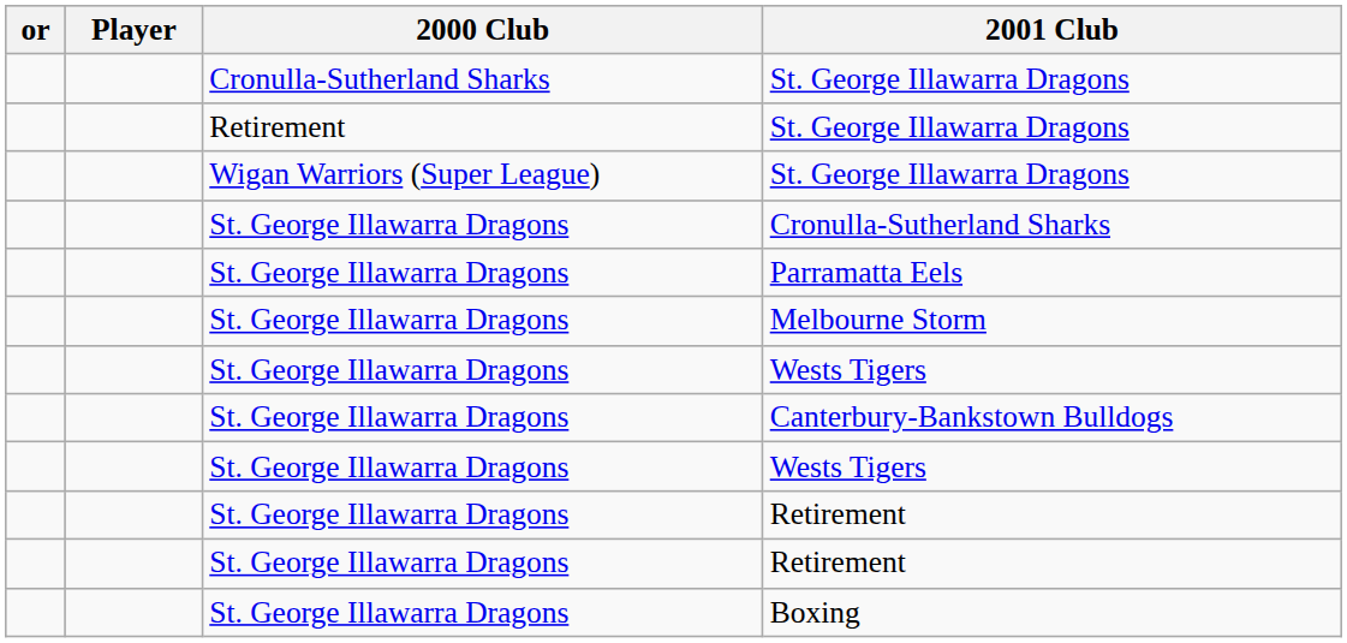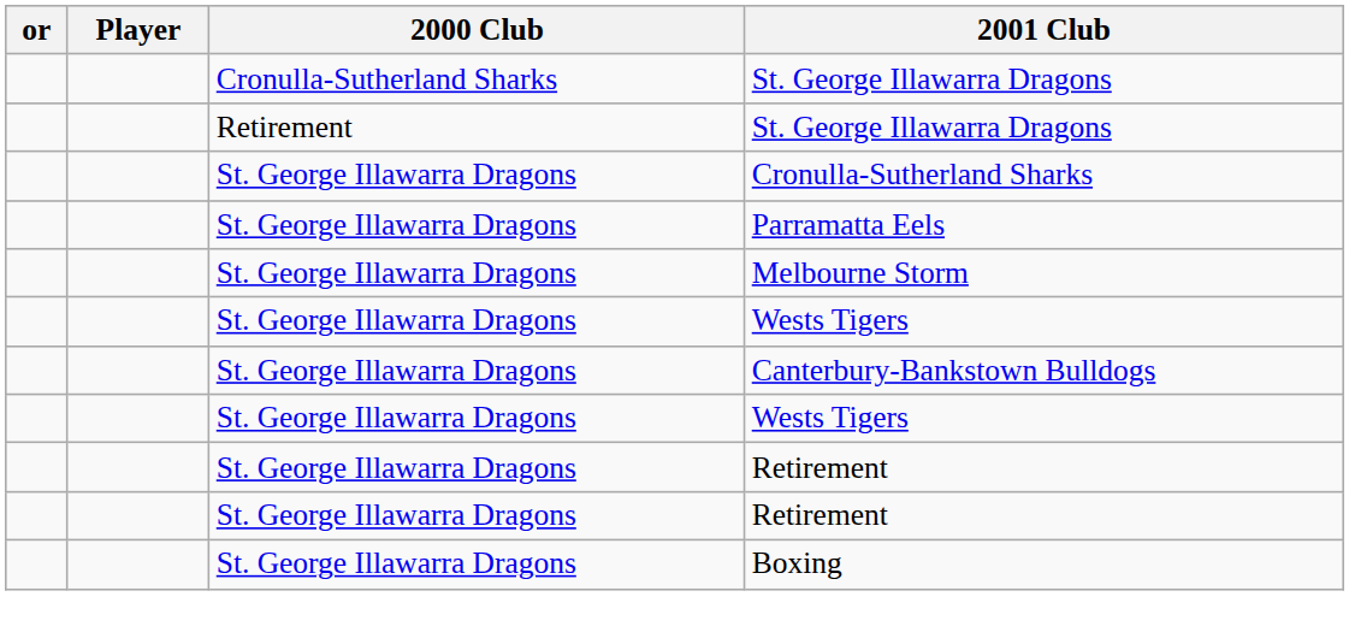 <table class="wikitable sortable" style="width:700px;">
 <tr>
 <th> or </th>
 <th>Player</th>
 <th>2000 Club</th>
 <th>2001 Club</th>
 </tr>
 <tr>
 <td></td>
 <td></td>
 <td> <a href='#'>Cronulla-Sutherland Sharks</a></td>
 <td> <a href='#'>St. George Illawarra Dragons</a></td>
 </tr>
 <tr>
 <td></td>
 <td></td>
 <td>Retirement</td>
-<td> <a href='#'>St. George Illawarra Dragons</a></td>
-</tr>
-<tr>
-<td></td>
-<td></td>
-<td> <a href='#'>Wigan Warriors</a> (<a href='#'>Super League</a>)</td>
 <td> <a href='#'>St. George Illawarra Dragons</a></td>
 </tr>
 <tr>
 <td></td>
 <td></td>
 <td> <a href='#'>St. George Illawarra Dragons</a></td>
 <td> <a href='#'>Cronulla-Sutherland Sharks</a></td>
 </tr>
 <tr>
 <td></td>
 <td></td>
 <td> <a href='#'>St. George Illawarra Dragons</a></td>
 <td> <a href='#'>Parramatta Eels</a></td>
 </tr>
 <tr>
 <td></td>
 <td></td>
 <td> <a href='#'>St. George Illawarra Dragons</a></td>
 <td> <a href='#'>Melbourne Storm</a></td>
 </tr>
 <tr>
 <td></td>
 <td></td>
 <td> <a href='#'>St. George Illawarra Dragons</a></td>
 <td> <a href='#'>Wests Tigers</a></td>
 </tr>
 <tr>
 <td></td>
 <td></td>
 <td> <a href='#'>St. George Illawarra Dragons</a></td>
 <td> <a href='#'>Canterbury-Bankstown Bulldogs</a></td>
 </tr>
 <tr>
 <td></td>
 <td></td>
 <td> <a href='#'>St. George Illawarra Dragons</a></td>
 <td> <a href='#'>Wests Tigers</a></td>
 </tr>
 <tr>
 <td></td>
 <td></td>
 <td> <a href='#'>St. George Illawarra Dragons</a></td>
 <td>Retirement</td>
 </tr>
 <tr>
 <td></td>
 <td></td>
 <td> <a href='#'>St. George Illawarra Dragons</a></td>
 <td>Retirement</td>
 </tr>
 <tr>
 <td></td>
 <td></td>
 <td> <a href='#'>St. George Illawarra Dragons</a></td>
 <td>Boxing</td>
 </tr>
 </table>
